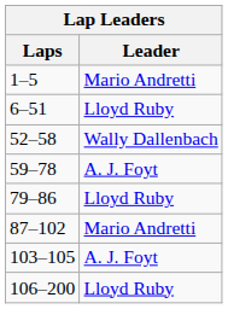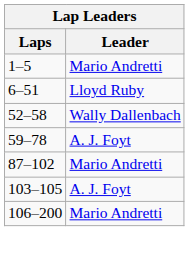 <table class="wikitable">
 <tr>
 <th colspan=2>Lap Leaders</th>
 </tr>
 <tr>
 <th>Laps</th>
 <th>Leader</th>
 </tr>
 <tr>
 <td>1–5</td>
 <td><a href='#'>Mario Andretti</a></td>
 </tr>
 <tr>
 <td>6–51</td>
 <td><a href='#'>Lloyd Ruby</a></td>
 </tr>
 <tr>
 <td>52–58</td>
 <td><a href='#'>Wally Dallenbach</a></td>
 </tr>
 <tr>
 <td>59–78</td>
 <td><a href='#'>A. J. Foyt</a></td>
 </tr>
 <tr>
-<td>79–86</td>
-<td><a href='#'>Lloyd Ruby</a></td>
-</tr>
-<tr>
 <td>87–102</td>
 <td><a href='#'>Mario Andretti</a></td>
 </tr>
 <tr>
 <td>103–105</td>
 <td><a href='#'>A. J. Foyt</a></td>
 </tr>
 <tr>
 <td>106–200</td>
-<td><a href='#'>Lloyd Ruby</a></td>
+<td><a href='#'>Mario Andretti</a></td>
 </tr>
 </table>
